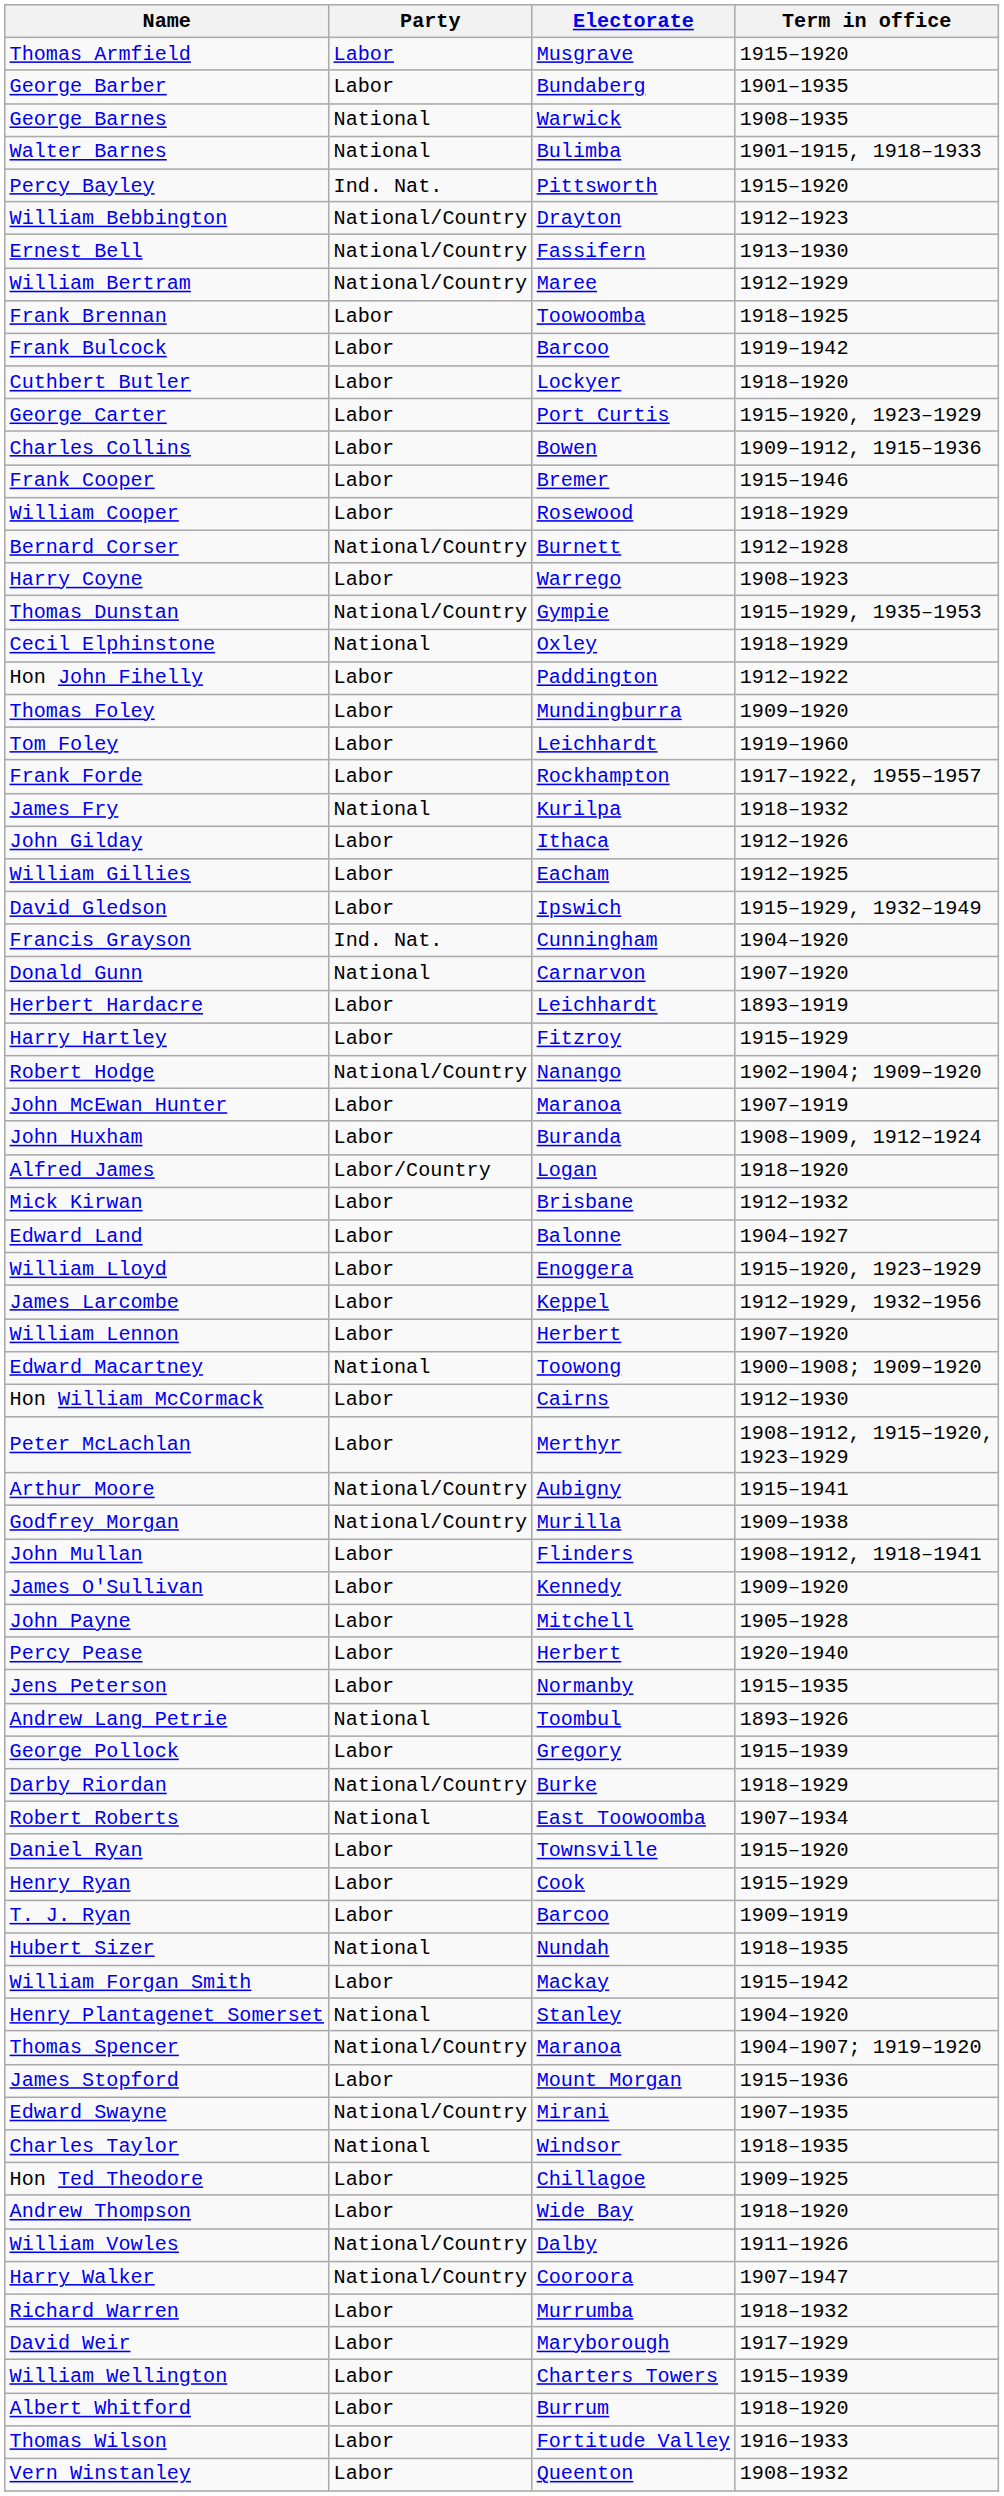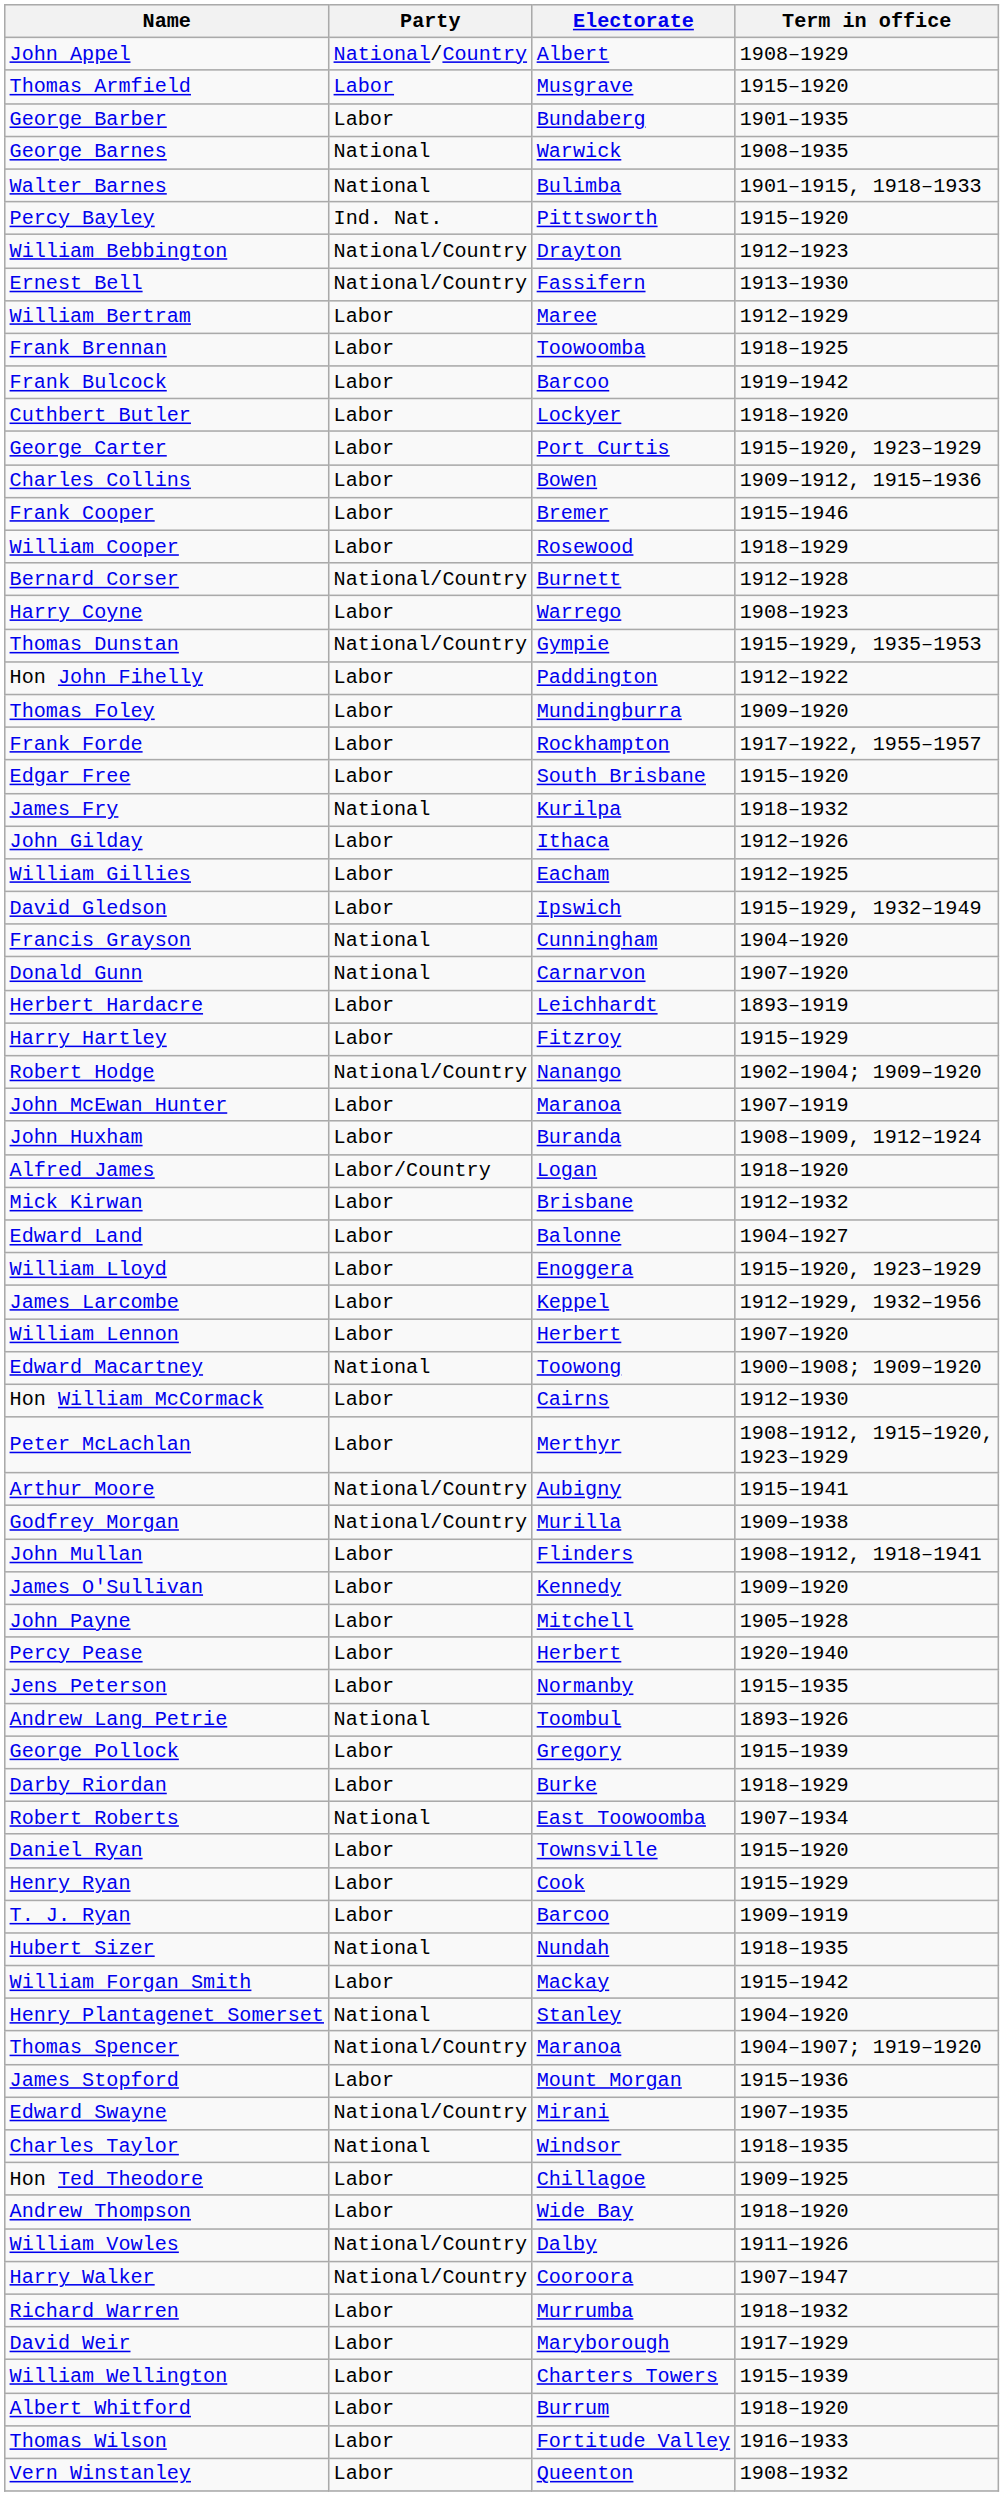 <table class="wikitable sortable">
 <tr>
 <th>Name</th>
 <th>Party</th>
 <th><a href='#'>Electorate</a></th>
 <th>Term in office</th>
+</tr>
+<tr>
+<td><a href='#'>John Appel</a></td>
+<td><a href='#'>National</a>/<a href='#'>Country</a></td>
+<td><a href='#'>Albert</a></td>
+<td>1908–1929</td>
 </tr>
 <tr>
 <td><a href='#'>Thomas Armfield</a></td>
 <td><a href='#'>Labor</a></td>
 <td><a href='#'>Musgrave</a></td>
 <td>1915–1920</td>
 </tr>
 <tr>
 <td><a href='#'>George Barber</a></td>
 <td>Labor</td>
 <td><a href='#'>Bundaberg</a></td>
 <td>1901–1935</td>
 </tr>
 <tr>
 <td><a href='#'>George Barnes</a></td>
 <td>National</td>
 <td><a href='#'>Warwick</a></td>
 <td>1908–1935</td>
 </tr>
 <tr>
 <td><a href='#'>Walter Barnes</a></td>
 <td>National</td>
 <td><a href='#'>Bulimba</a></td>
 <td>1901–1915, 1918–1933</td>
 </tr>
 <tr>
 <td><a href='#'>Percy Bayley</a></td>
 <td>Ind. Nat.</td>
 <td><a href='#'>Pittsworth</a></td>
 <td>1915–1920</td>
 </tr>
 <tr>
 <td><a href='#'>William Bebbington</a></td>
 <td>National/Country</td>
 <td><a href='#'>Drayton</a></td>
 <td>1912–1923</td>
 </tr>
 <tr>
 <td><a href='#'>Ernest Bell</a></td>
 <td>National/Country</td>
 <td><a href='#'>Fassifern</a></td>
 <td>1913–1930</td>
 </tr>
 <tr>
 <td><a href='#'>William Bertram</a></td>
-<td>National/Country</td>
+<td>Labor</td>
 <td><a href='#'>Maree</a></td>
 <td>1912–1929</td>
 </tr>
 <tr>
 <td><a href='#'>Frank Brennan</a></td>
 <td>Labor</td>
 <td><a href='#'>Toowoomba</a></td>
 <td>1918–1925</td>
 </tr>
 <tr>
 <td><a href='#'>Frank Bulcock</a></td>
 <td>Labor</td>
 <td><a href='#'>Barcoo</a></td>
 <td>1919–1942</td>
 </tr>
 <tr>
 <td><a href='#'>Cuthbert Butler</a></td>
 <td>Labor</td>
 <td><a href='#'>Lockyer</a></td>
 <td>1918–1920</td>
 </tr>
 <tr>
 <td><a href='#'>George Carter</a></td>
 <td>Labor</td>
 <td><a href='#'>Port Curtis</a></td>
 <td>1915–1920, 1923–1929</td>
 </tr>
 <tr>
 <td><a href='#'>Charles Collins</a></td>
 <td>Labor</td>
 <td><a href='#'>Bowen</a></td>
 <td>1909–1912, 1915–1936</td>
 </tr>
 <tr>
 <td><a href='#'>Frank Cooper</a></td>
 <td>Labor</td>
 <td><a href='#'>Bremer</a></td>
 <td>1915–1946</td>
 </tr>
 <tr>
 <td><a href='#'>William Cooper</a></td>
 <td>Labor</td>
 <td><a href='#'>Rosewood</a></td>
 <td>1918–1929</td>
 </tr>
 <tr>
 <td><a href='#'>Bernard Corser</a></td>
 <td>National/Country</td>
 <td><a href='#'>Burnett</a></td>
 <td>1912–1928</td>
 </tr>
 <tr>
 <td><a href='#'>Harry Coyne</a></td>
 <td>Labor</td>
 <td><a href='#'>Warrego</a></td>
 <td>1908–1923</td>
 </tr>
 <tr>
 <td><a href='#'>Thomas Dunstan</a></td>
 <td>National/Country</td>
 <td><a href='#'>Gympie</a></td>
 <td>1915–1929, 1935–1953</td>
 </tr>
 <tr>
-<td><a href='#'>Cecil Elphinstone</a></td>
-<td>National</td>
-<td><a href='#'>Oxley</a></td>
-<td>1918–1929</td>
-</tr>
-<tr>
 <td>Hon <a href='#'>John Fihelly</a></td>
 <td>Labor</td>
 <td><a href='#'>Paddington</a></td>
 <td>1912–1922</td>
 </tr>
 <tr>
 <td><a href='#'>Thomas Foley</a></td>
 <td>Labor</td>
 <td><a href='#'>Mundingburra</a></td>
 <td>1909–1920</td>
 </tr>
 <tr>
-<td><a href='#'>Tom Foley</a></td>
-<td>Labor</td>
-<td><a href='#'>Leichhardt</a></td>
-<td>1919–1960</td>
-</tr>
-<tr>
 <td><a href='#'>Frank Forde</a></td>
 <td>Labor</td>
 <td><a href='#'>Rockhampton</a></td>
 <td>1917–1922, 1955–1957</td>
+</tr>
+<tr>
+<td><a href='#'>Edgar Free</a></td>
+<td>Labor</td>
+<td><a href='#'>South Brisbane</a></td>
+<td>1915–1920</td>
 </tr>
 <tr>
 <td><a href='#'>James Fry</a></td>
 <td>National</td>
 <td><a href='#'>Kurilpa</a></td>
 <td>1918–1932</td>
 </tr>
 <tr>
 <td><a href='#'>John Gilday</a></td>
 <td>Labor</td>
 <td><a href='#'>Ithaca</a></td>
 <td>1912–1926</td>
 </tr>
 <tr>
 <td><a href='#'>William Gillies</a></td>
 <td>Labor</td>
 <td><a href='#'>Eacham</a></td>
 <td>1912–1925</td>
 </tr>
 <tr>
 <td><a href='#'>David Gledson</a></td>
 <td>Labor</td>
 <td><a href='#'>Ipswich</a></td>
 <td>1915–1929, 1932–1949</td>
 </tr>
 <tr>
 <td><a href='#'>Francis Grayson</a></td>
-<td>Ind. Nat.</td>
+<td>National</td>
 <td><a href='#'>Cunningham</a></td>
 <td>1904–1920</td>
 </tr>
 <tr>
 <td><a href='#'>Donald Gunn</a></td>
 <td>National</td>
 <td><a href='#'>Carnarvon</a></td>
 <td>1907–1920</td>
 </tr>
 <tr>
 <td><a href='#'>Herbert Hardacre</a></td>
 <td>Labor</td>
 <td><a href='#'>Leichhardt</a></td>
 <td>1893–1919</td>
 </tr>
 <tr>
 <td><a href='#'>Harry Hartley</a></td>
 <td>Labor</td>
 <td><a href='#'>Fitzroy</a></td>
 <td>1915–1929</td>
 </tr>
 <tr>
 <td><a href='#'>Robert Hodge</a></td>
 <td>National/Country</td>
 <td><a href='#'>Nanango</a></td>
 <td>1902–1904; 1909–1920</td>
 </tr>
 <tr>
 <td><a href='#'>John McEwan Hunter</a></td>
 <td>Labor</td>
 <td><a href='#'>Maranoa</a></td>
 <td>1907–1919</td>
 </tr>
 <tr>
 <td><a href='#'>John Huxham</a></td>
 <td>Labor</td>
 <td><a href='#'>Buranda</a></td>
 <td>1908–1909, 1912–1924</td>
 </tr>
 <tr>
 <td><a href='#'>Alfred James</a></td>
 <td>Labor/Country</td>
 <td><a href='#'>Logan</a></td>
 <td>1918–1920</td>
 </tr>
 <tr>
 <td><a href='#'>Mick Kirwan</a></td>
 <td>Labor</td>
 <td><a href='#'>Brisbane</a></td>
 <td>1912–1932</td>
 </tr>
 <tr>
 <td><a href='#'>Edward Land</a></td>
 <td>Labor</td>
 <td><a href='#'>Balonne</a></td>
 <td>1904–1927</td>
 </tr>
 <tr>
 <td><a href='#'>William Lloyd</a></td>
 <td>Labor</td>
 <td><a href='#'>Enoggera</a></td>
 <td>1915–1920, 1923–1929</td>
 </tr>
 <tr>
 <td><a href='#'>James Larcombe</a></td>
 <td>Labor</td>
 <td><a href='#'>Keppel</a></td>
 <td>1912–1929, 1932–1956</td>
 </tr>
 <tr>
 <td><a href='#'>William Lennon</a></td>
 <td>Labor</td>
 <td><a href='#'>Herbert</a></td>
 <td>1907–1920</td>
 </tr>
 <tr>
 <td><a href='#'>Edward Macartney</a></td>
 <td>National</td>
 <td><a href='#'>Toowong</a></td>
 <td>1900–1908; 1909–1920</td>
 </tr>
 <tr>
 <td>Hon <a href='#'>William McCormack</a></td>
 <td>Labor</td>
 <td><a href='#'>Cairns</a></td>
 <td>1912–1930</td>
 </tr>
 <tr>
 <td><a href='#'>Peter McLachlan</a></td>
 <td>Labor</td>
 <td><a href='#'>Merthyr</a></td>
 <td>1908–1912, 1915–1920,<br>1923–1929</td>
 </tr>
 <tr>
 <td><a href='#'>Arthur Moore</a></td>
 <td>National/Country</td>
 <td><a href='#'>Aubigny</a></td>
 <td>1915–1941</td>
 </tr>
 <tr>
 <td><a href='#'>Godfrey Morgan</a></td>
 <td>National/Country</td>
 <td><a href='#'>Murilla</a></td>
 <td>1909–1938</td>
 </tr>
 <tr>
 <td><a href='#'>John Mullan</a></td>
 <td>Labor</td>
 <td><a href='#'>Flinders</a></td>
 <td>1908–1912, 1918–1941</td>
 </tr>
 <tr>
 <td><a href='#'>James O'Sullivan</a></td>
 <td>Labor</td>
 <td><a href='#'>Kennedy</a></td>
 <td>1909–1920</td>
 </tr>
 <tr>
 <td><a href='#'>John Payne</a></td>
 <td>Labor</td>
 <td><a href='#'>Mitchell</a></td>
 <td>1905–1928</td>
 </tr>
 <tr>
 <td><a href='#'>Percy Pease</a></td>
 <td>Labor</td>
 <td><a href='#'>Herbert</a></td>
 <td>1920–1940</td>
 </tr>
 <tr>
 <td><a href='#'>Jens Peterson</a></td>
 <td>Labor</td>
 <td><a href='#'>Normanby</a></td>
 <td>1915–1935</td>
 </tr>
 <tr>
 <td><a href='#'>Andrew Lang Petrie</a></td>
 <td>National</td>
 <td><a href='#'>Toombul</a></td>
 <td>1893–1926</td>
 </tr>
 <tr>
 <td><a href='#'>George Pollock</a></td>
 <td>Labor</td>
 <td><a href='#'>Gregory</a></td>
 <td>1915–1939</td>
 </tr>
 <tr>
 <td><a href='#'>Darby Riordan</a></td>
-<td>National/Country</td>
+<td>Labor</td>
 <td><a href='#'>Burke</a></td>
 <td>1918–1929</td>
 </tr>
 <tr>
 <td><a href='#'>Robert Roberts</a></td>
 <td>National</td>
 <td><a href='#'>East Toowoomba</a></td>
 <td>1907–1934</td>
 </tr>
 <tr>
 <td><a href='#'>Daniel Ryan</a></td>
 <td>Labor</td>
 <td><a href='#'>Townsville</a></td>
 <td>1915–1920</td>
 </tr>
 <tr>
 <td><a href='#'>Henry Ryan</a></td>
 <td>Labor</td>
 <td><a href='#'>Cook</a></td>
 <td>1915–1929</td>
 </tr>
 <tr>
 <td><a href='#'>T. J. Ryan</a></td>
 <td>Labor</td>
 <td><a href='#'>Barcoo</a></td>
 <td>1909–1919</td>
 </tr>
 <tr>
 <td><a href='#'>Hubert Sizer</a></td>
 <td>National</td>
 <td><a href='#'>Nundah</a></td>
 <td>1918–1935</td>
 </tr>
 <tr>
 <td><a href='#'>William Forgan Smith</a></td>
 <td>Labor</td>
 <td><a href='#'>Mackay</a></td>
 <td>1915–1942</td>
 </tr>
 <tr>
 <td><a href='#'>Henry Plantagenet Somerset</a></td>
 <td>National</td>
 <td><a href='#'>Stanley</a></td>
 <td>1904–1920</td>
 </tr>
 <tr>
 <td><a href='#'>Thomas Spencer</a></td>
 <td>National/Country</td>
 <td><a href='#'>Maranoa</a></td>
 <td>1904–1907; 1919–1920</td>
 </tr>
 <tr>
 <td><a href='#'>James Stopford</a></td>
 <td>Labor</td>
 <td><a href='#'>Mount Morgan</a></td>
 <td>1915–1936</td>
 </tr>
 <tr>
 <td><a href='#'>Edward Swayne</a></td>
 <td>National/Country</td>
 <td><a href='#'>Mirani</a></td>
 <td>1907–1935</td>
 </tr>
 <tr>
 <td><a href='#'>Charles Taylor</a></td>
 <td>National</td>
 <td><a href='#'>Windsor</a></td>
 <td>1918–1935</td>
 </tr>
 <tr>
 <td>Hon <a href='#'>Ted Theodore</a></td>
 <td>Labor</td>
 <td><a href='#'>Chillagoe</a></td>
 <td>1909–1925</td>
 </tr>
 <tr>
 <td><a href='#'>Andrew Thompson</a></td>
 <td>Labor</td>
 <td><a href='#'>Wide Bay</a></td>
 <td>1918–1920</td>
 </tr>
 <tr>
 <td><a href='#'>William Vowles</a></td>
 <td>National/Country</td>
 <td><a href='#'>Dalby</a></td>
 <td>1911–1926</td>
 </tr>
 <tr>
 <td><a href='#'>Harry Walker</a></td>
 <td>National/Country</td>
 <td><a href='#'>Cooroora</a></td>
 <td>1907–1947</td>
 </tr>
 <tr>
 <td><a href='#'>Richard Warren</a></td>
 <td>Labor</td>
 <td><a href='#'>Murrumba</a></td>
 <td>1918–1932</td>
 </tr>
 <tr>
 <td><a href='#'>David Weir</a></td>
 <td>Labor</td>
 <td><a href='#'>Maryborough</a></td>
 <td>1917–1929</td>
 </tr>
 <tr>
 <td><a href='#'>William Wellington</a></td>
 <td>Labor</td>
 <td><a href='#'>Charters Towers</a></td>
 <td>1915–1939</td>
 </tr>
 <tr>
 <td><a href='#'>Albert Whitford</a></td>
 <td>Labor</td>
 <td><a href='#'>Burrum</a></td>
 <td>1918–1920</td>
 </tr>
 <tr>
 <td><a href='#'>Thomas Wilson</a></td>
 <td>Labor</td>
 <td><a href='#'>Fortitude Valley</a></td>
 <td>1916–1933</td>
 </tr>
 <tr>
 <td><a href='#'>Vern Winstanley</a></td>
 <td>Labor</td>
 <td><a href='#'>Queenton</a></td>
 <td>1908–1932</td>
 </tr>
 </table>
